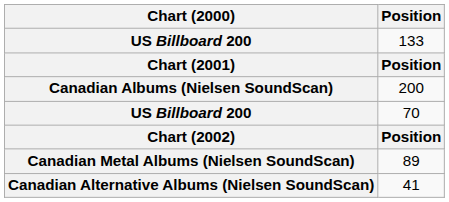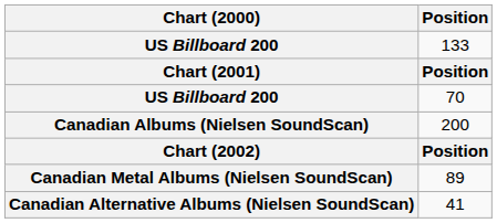 <table class="wikitable plainrowheaders" style="text-align:center">
 <tr>
 <th scope="col">Chart (2000)</th>
 <th scope="col">Position</th>
 </tr>
 <tr>
 <th scope="row">US <em>Billboard</em> 200</th>
 <td>133</td>
 </tr>
 <tr>
 <th scope="col">Chart (2001)</th>
 <th scope="col">Position</th>
 </tr>
 <tr>
+<th scope="row">US <em>Billboard</em> 200</th>
+<td>70</td>
+</tr>
+<tr>
 <th scope="row">Canadian Albums (Nielsen SoundScan)</th>
 <td>200</td>
-</tr>
-<tr>
-<th scope="row">US <em>Billboard</em> 200</th>
-<td>70</td>
 </tr>
 <tr>
 <th scope="col">Chart (2002)</th>
 <th scope="col">Position</th>
 </tr>
 <tr>
 <th scope="row">Canadian Metal Albums (Nielsen SoundScan)</th>
 <td>89</td>
 </tr>
 <tr>
 <th scope="row">Canadian Alternative Albums (Nielsen SoundScan)</th>
 <td>41</td>
 </tr>
 </table>
